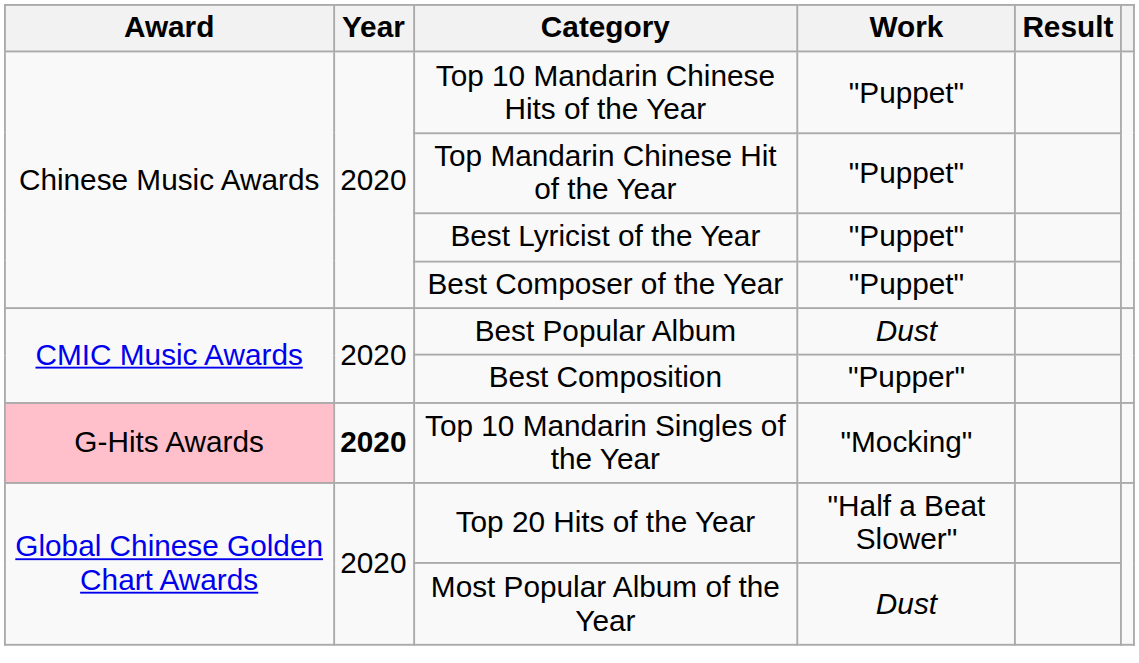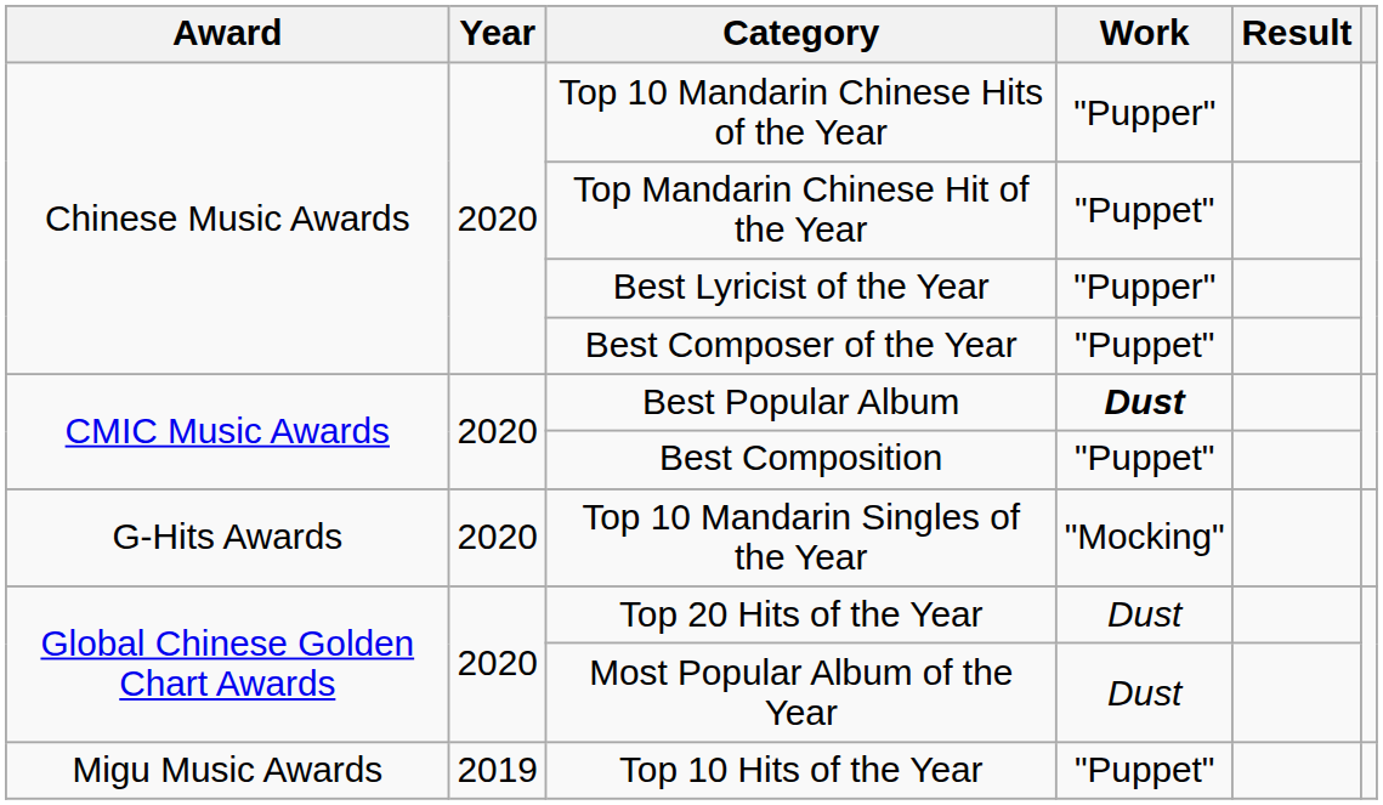 <table class="wikitable sortable plainrowheaders" style="text-align:center;">
 <tr>
 <th scope="col">Award</th>
 <th scope="col">Year</th>
 <th scope="col">Category</th>
 <th scope="col">Work</th>
 <th scope="col">Result</th>
 <th class="unsortable"></th>
 </tr>
 <tr>
 <td rowspan="4">Chinese Music Awards</td>
 <td rowspan="4">2020</td>
 <td>Top 10 Mandarin Chinese Hits of the Year</td>
-<td>"Puppet"</td>
+<td>"Pupper"</td>
 <td></td>
 <td rowspan="4"></td>
 </tr>
 <tr>
 <td>Top Mandarin Chinese Hit of the Year</td>
 <td>"Puppet"</td>
 <td></td>
 </tr>
 <tr>
 <td>Best Lyricist of the Year</td>
-<td>"Puppet"</td>
+<td>"Pupper"</td>
 <td></td>
 </tr>
 <tr>
 <td>Best Composer of the Year</td>
 <td>"Puppet"</td>
 <td></td>
 </tr>
 <tr>
 <td rowspan="2"><a href='#'>CMIC Music Awards</a></td>
 <td rowspan="2">2020</td>
 <td>Best Popular Album</td>
-<td><em>Dust</em></td>
+<td><strong><em>Dust</em></strong></td>
 <td></td>
 <td rowspan="2"></td>
 </tr>
 <tr>
 <td>Best Composition</td>
-<td>"Pupper"</td>
+<td>"Puppet"</td>
 <td></td>
 </tr>
 <tr>
-<td style="background: pink;">G-Hits Awards</td>
-<td><strong>2020</strong></td>
+<td>G-Hits Awards</td>
+<td>2020</td>
 <td>Top 10 Mandarin Singles of the Year</td>
 <td>"Mocking"</td>
 <td></td>
 <td></td>
 </tr>
 <tr>
 <td rowspan="2"><a href='#'>Global Chinese Golden Chart Awards</a></td>
 <td rowspan="2">2020</td>
 <td>Top 20 Hits of the Year</td>
-<td>"Half a Beat Slower"</td>
+<td><em>Dust</em></td>
 <td></td>
 <td rowspan="2"></td>
 </tr>
 <tr>
 <td>Most Popular Album of the Year</td>
 <td><em>Dust</em></td>
 <td></td>
 </tr>
+<tr>
+<td>Migu Music Awards</td>
+<td>2019</td>
+<td>Top 10 Hits of the Year</td>
+<td>"Puppet"</td>
+<td></td>
+<td></td>
+</tr>
 </table>
